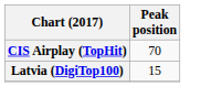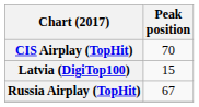 <table class="wikitable sortable plainrowheaders" style="text-align:center">
 <tr>
 <th scope="col">Chart (2017)</th>
 <th scope="col">Peak<br> position</th>
 </tr>
 <tr>
 <th scope="row"><a href='#'>CIS</a> Airplay (<a href='#'>TopHit</a>)</th>
 <td>70</td>
 </tr>
 <tr>
 <th scope="row">Latvia (<a href='#'>DigiTop100</a>)</th>
 <td>15</td>
 </tr>
 <tr>
+<th scope="row">Russia Airplay (<a href='#'>TopHit</a>)</th>
+<td>67</td>
+</tr>
+<tr>
 </tr>
 </table>
